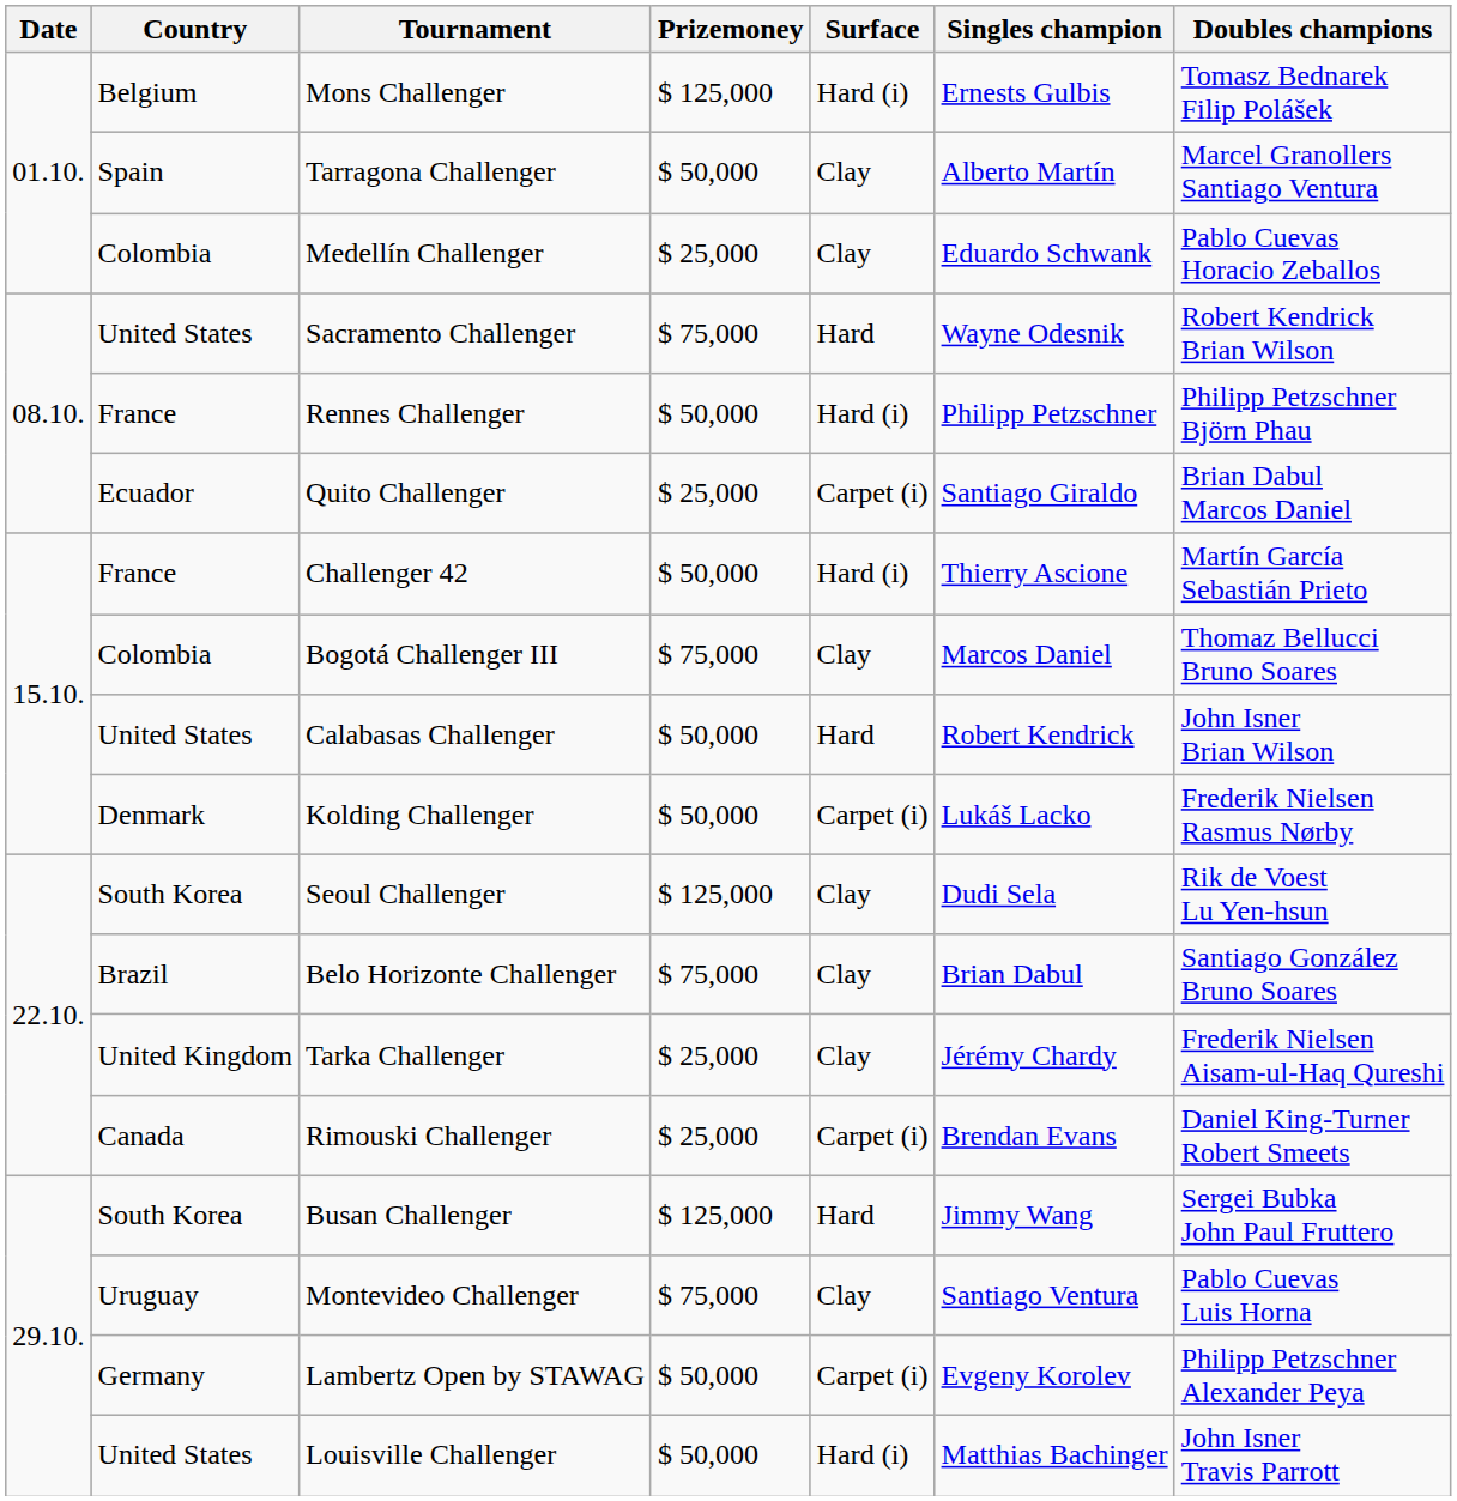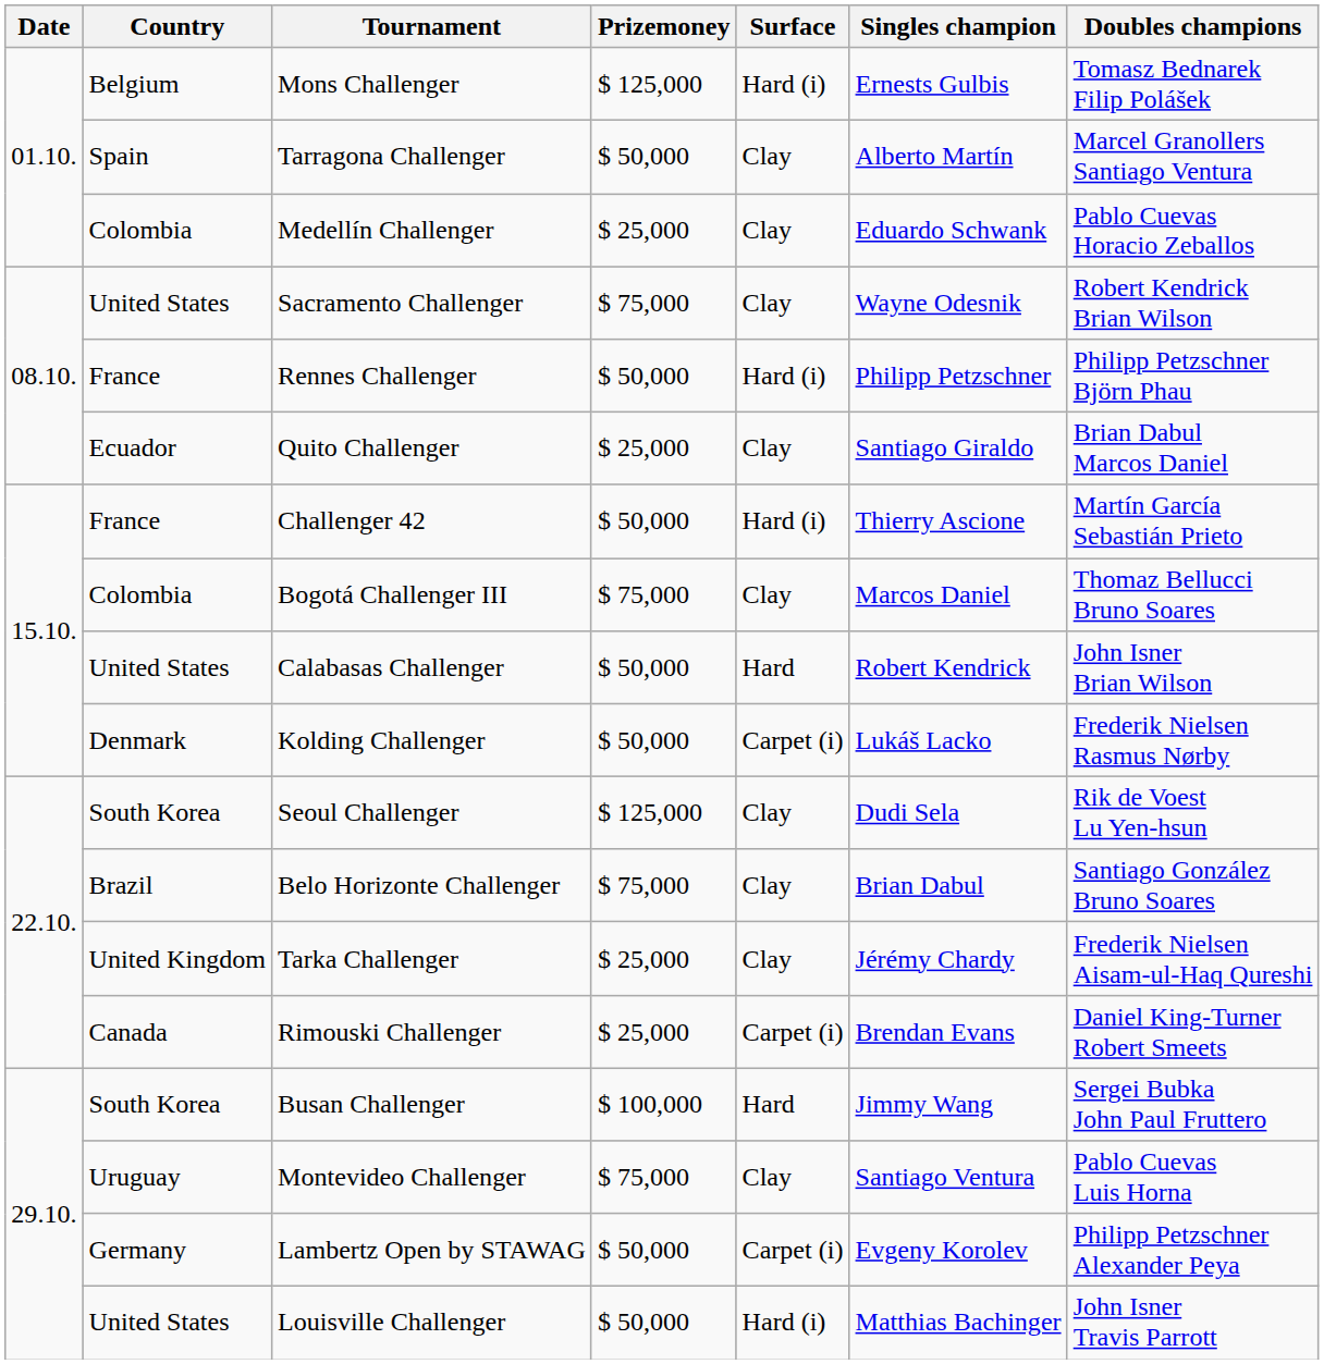 <table class="sortable wikitable" style=font-size:97%>
 <tr>
 <th>Date</th>
 <th>Country</th>
 <th>Tournament</th>
 <th>Prizemoney</th>
 <th>Surface</th>
 <th>Singles champion</th>
 <th>Doubles champions</th>
 </tr>
 <tr>
 <td rowspan="3">01.10.</td>
 <td>Belgium</td>
 <td>Mons Challenger</td>
 <td>$ 125,000</td>
 <td>Hard (i)</td>
 <td> <a href='#'>Ernests Gulbis</a></td>
 <td> <a href='#'>Tomasz Bednarek</a> <br>  <a href='#'>Filip Polášek</a></td>
 </tr>
 <tr>
 <td>Spain</td>
 <td>Tarragona Challenger</td>
 <td>$ 50,000</td>
 <td>Clay</td>
 <td> <a href='#'>Alberto Martín</a></td>
 <td> <a href='#'>Marcel Granollers</a><br> <a href='#'>Santiago Ventura</a></td>
 </tr>
 <tr>
 <td>Colombia</td>
 <td>Medellín Challenger</td>
 <td>$ 25,000</td>
 <td>Clay</td>
 <td> <a href='#'>Eduardo Schwank</a></td>
 <td> <a href='#'>Pablo Cuevas</a> <br>  <a href='#'>Horacio Zeballos</a></td>
 </tr>
 <tr>
 <td rowspan="3">08.10.</td>
 <td>United States</td>
 <td>Sacramento Challenger</td>
 <td>$ 75,000</td>
-<td>Hard</td>
+<td>Clay</td>
 <td> <a href='#'>Wayne Odesnik</a></td>
 <td> <a href='#'>Robert Kendrick</a><br>  <a href='#'>Brian Wilson</a></td>
 </tr>
 <tr>
 <td>France</td>
 <td>Rennes Challenger</td>
 <td>$ 50,000</td>
 <td>Hard (i)</td>
 <td> <a href='#'>Philipp Petzschner</a></td>
 <td> <a href='#'>Philipp Petzschner</a> <br>  <a href='#'>Björn Phau</a></td>
 </tr>
 <tr>
 <td>Ecuador</td>
 <td>Quito Challenger</td>
 <td>$ 25,000</td>
-<td>Carpet (i)</td>
+<td>Clay</td>
 <td> <a href='#'>Santiago Giraldo</a></td>
 <td> <a href='#'>Brian Dabul</a> <br>  <a href='#'>Marcos Daniel</a></td>
 </tr>
 <tr>
 <td rowspan="4">15.10.</td>
 <td>France</td>
 <td>Challenger 42</td>
 <td>$ 50,000</td>
 <td>Hard (i)</td>
 <td> <a href='#'>Thierry Ascione</a></td>
 <td> <a href='#'>Martín García</a><br> <a href='#'>Sebastián Prieto</a></td>
 </tr>
 <tr>
 <td>Colombia</td>
 <td>Bogotá Challenger III</td>
 <td>$ 75,000</td>
 <td>Clay</td>
 <td> <a href='#'>Marcos Daniel</a></td>
 <td> <a href='#'>Thomaz Bellucci</a><br> <a href='#'>Bruno Soares</a></td>
 </tr>
 <tr>
 <td>United States</td>
 <td>Calabasas Challenger</td>
 <td>$ 50,000</td>
 <td>Hard</td>
 <td> <a href='#'>Robert Kendrick</a></td>
 <td> <a href='#'>John Isner</a><br> <a href='#'>Brian Wilson</a></td>
 </tr>
 <tr>
 <td>Denmark</td>
 <td>Kolding Challenger</td>
 <td>$ 50,000</td>
 <td>Carpet (i)</td>
 <td> <a href='#'>Lukáš Lacko</a></td>
 <td> <a href='#'>Frederik Nielsen</a><br> <a href='#'>Rasmus Nørby</a></td>
 </tr>
 <tr>
 <td rowspan="4">22.10.</td>
 <td>South Korea</td>
 <td>Seoul Challenger</td>
 <td>$ 125,000</td>
 <td>Clay</td>
 <td> <a href='#'>Dudi Sela</a></td>
 <td> <a href='#'>Rik de Voest</a> <br> <a href='#'>Lu Yen-hsun</a></td>
 </tr>
 <tr>
 <td>Brazil</td>
 <td>Belo Horizonte Challenger</td>
 <td>$ 75,000</td>
 <td>Clay</td>
 <td> <a href='#'>Brian Dabul</a></td>
 <td> <a href='#'>Santiago González</a> <br> <a href='#'>Bruno Soares</a></td>
 </tr>
 <tr>
 <td>United Kingdom</td>
 <td>Tarka Challenger</td>
 <td>$ 25,000</td>
 <td>Clay</td>
 <td> <a href='#'>Jérémy Chardy</a></td>
 <td> <a href='#'>Frederik Nielsen</a><br> <a href='#'>Aisam-ul-Haq Qureshi</a></td>
 </tr>
 <tr>
 <td>Canada</td>
 <td>Rimouski Challenger</td>
 <td>$ 25,000</td>
 <td>Carpet (i)</td>
 <td> <a href='#'>Brendan Evans</a></td>
 <td> <a href='#'>Daniel King-Turner</a> <br>  <a href='#'>Robert Smeets</a></td>
 </tr>
 <tr>
 <td rowspan="4">29.10.</td>
 <td>South Korea</td>
 <td>Busan Challenger</td>
-<td>$ 125,000</td>
+<td>$ 100,000</td>
 <td>Hard</td>
 <td> <a href='#'>Jimmy Wang</a></td>
 <td> <a href='#'>Sergei Bubka</a><br> <a href='#'>John Paul Fruttero</a></td>
 </tr>
 <tr>
 <td>Uruguay</td>
 <td>Montevideo Challenger</td>
 <td>$ 75,000</td>
 <td>Clay</td>
 <td> <a href='#'>Santiago Ventura</a></td>
 <td> <a href='#'>Pablo Cuevas</a> <br>  <a href='#'>Luis Horna</a></td>
 </tr>
 <tr>
 <td>Germany</td>
 <td>Lambertz Open by STAWAG</td>
 <td>$ 50,000</td>
 <td>Carpet (i)</td>
 <td> <a href='#'>Evgeny Korolev</a></td>
 <td> <a href='#'>Philipp Petzschner</a><br> <a href='#'>Alexander Peya</a></td>
 </tr>
 <tr>
 <td>United States</td>
 <td>Louisville Challenger</td>
 <td>$ 50,000</td>
 <td>Hard (i)</td>
 <td> <a href='#'>Matthias Bachinger</a></td>
 <td> <a href='#'>John Isner</a><br> <a href='#'>Travis Parrott</a></td>
 </tr>
 </table>
